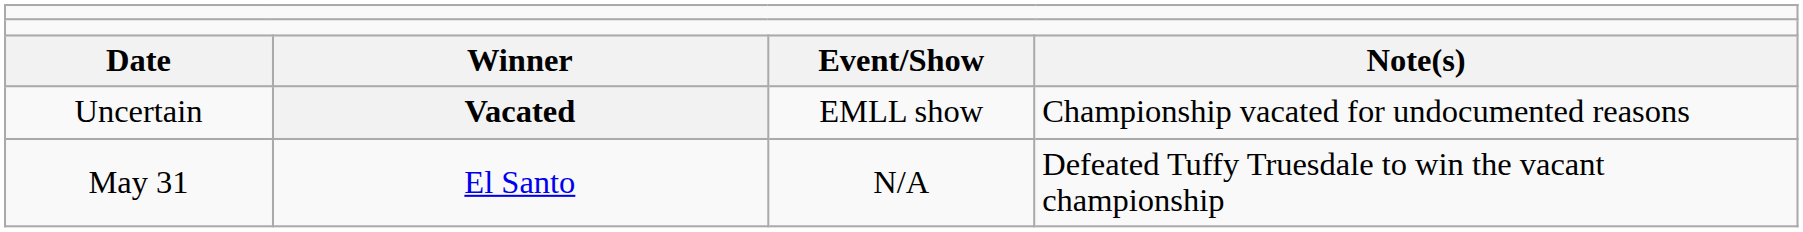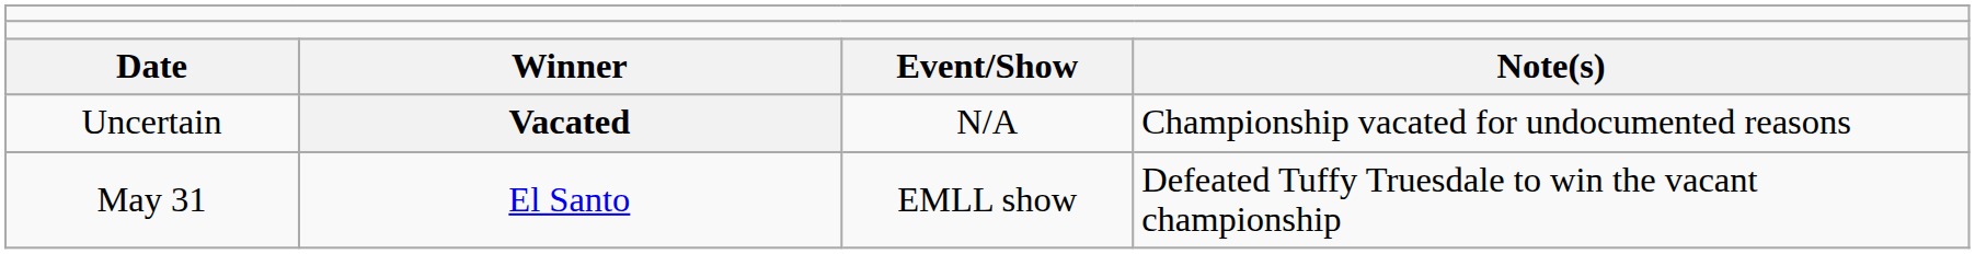 <table class="wikitable" style="text-align:center; width:100%;">
 <tr>
 <td colspan=5></td>
 </tr>
 <tr>
 <td colspan=5><strong></strong></td>
 </tr>
 <tr>
 <th width=14%>Date</th>
 <th width=26%>Winner</th>
 <th width=14%>Event/Show</th>
 <th width=40%>Note(s)</th>
 </tr>
 <tr>
 <td>Uncertain</td>
 <th>Vacated</th>
-<td>EMLL show</td>
+<td>N/A</td>
 <td align=left>Championship vacated for undocumented reasons</td>
 </tr>
 <tr>
 <td>May 31</td>
 <td><a href='#'>El Santo</a></td>
-<td>N/A</td>
+<td>EMLL show</td>
 <td align=left>Defeated Tuffy Truesdale to win the vacant championship</td>
 </tr>
 </table>
